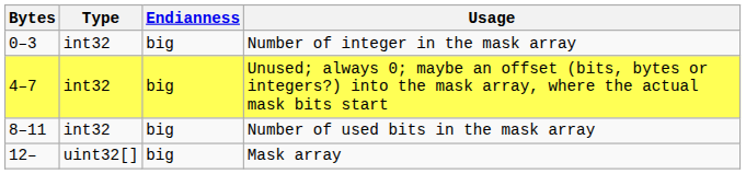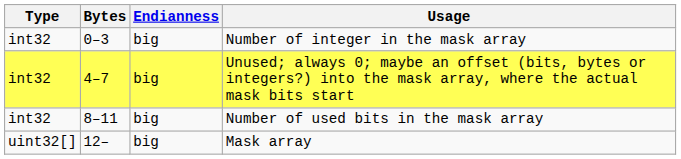 <table class="wikitable">
 <tr>
+<th>Type</th>
 <th>Bytes</th>
-<th>Type</th>
 <th><a href='#'>Endianness</a></th>
 <th>Usage</th>
 </tr>
 <tr>
+<td>int32</td>
 <td>0–3</td>
-<td>int32</td>
 <td>big</td>
 <td>Number of integer in the mask array</td>
 </tr>
 <tr style="background:#FFFF55;">
+<td>int32</td>
 <td>4–7</td>
-<td>int32</td>
 <td>big</td>
 <td>Unused; always 0; maybe an offset (bits, bytes or integers?) into the mask array, where the actual mask bits start</td>
 </tr>
 <tr>
+<td>int32</td>
 <td>8–11</td>
-<td>int32</td>
 <td>big</td>
 <td>Number of used bits in the mask array</td>
 </tr>
 <tr>
+<td>uint32[]</td>
 <td>12–</td>
-<td>uint32[]</td>
 <td>big</td>
 <td>Mask array</td>
 </tr>
 </table>
